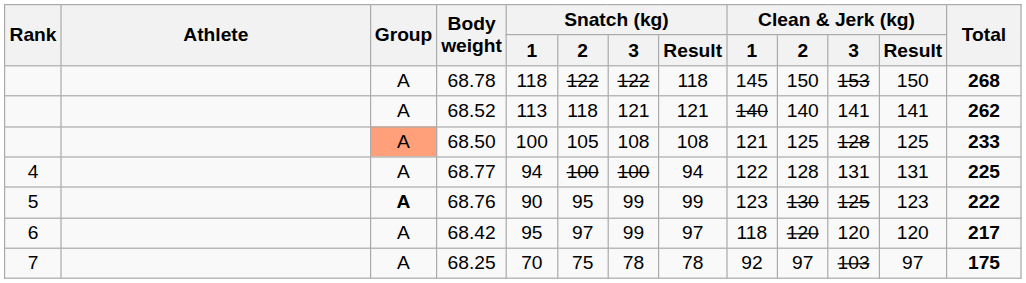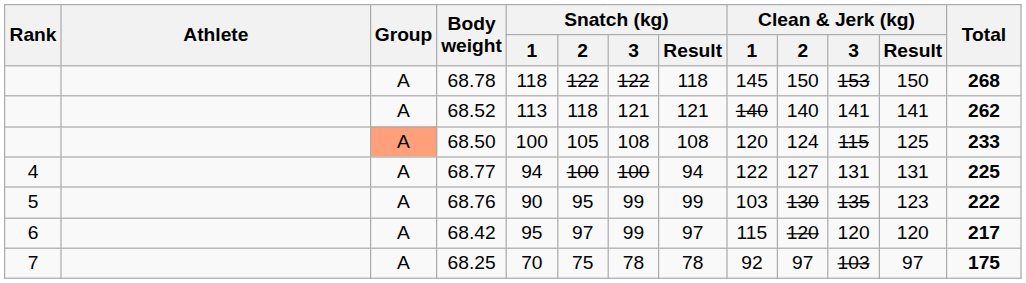 <table class = "wikitable" style="text-align:center;">
 <tr>
 <th rowspan=2 width=40>Rank</th>
 <th rowspan=2 width=250>Athlete</th>
 <th rowspan=2 width=40>Group</th>
 <th rowspan=2 width=50>Body weight</th>
 <th colspan=4>Snatch (kg)</th>
 <th colspan=4>Clean & Jerk (kg)</th>
 <th rowspan=2 width=55>Total</th>
 </tr>
 <tr>
 <th width=35>1</th>
 <th width=35>2</th>
 <th width=35>3</th>
 <th width=45>Result</th>
 <th width=35>1</th>
 <th width=35>2</th>
 <th width=35>3</th>
 <th width=45>Result</th>
 </tr>
 <tr>
 <td></td>
 <td align=left></td>
 <td>A</td>
 <td>68.78</td>
 <td>118</td>
 <td><s>122 </s></td>
 <td><s>122 </s></td>
 <td>118</td>
 <td>145</td>
 <td>150</td>
 <td><s>153 </s></td>
 <td>150</td>
 <td><strong>268</strong></td>
 </tr>
 <tr>
 <td></td>
 <td align=left></td>
 <td>A</td>
 <td>68.52</td>
 <td>113</td>
 <td>118</td>
 <td>121</td>
 <td>121</td>
 <td><s>140 </s></td>
 <td>140</td>
 <td>141</td>
 <td>141</td>
 <td><strong>262</strong></td>
 </tr>
 <tr>
 <td></td>
 <td align=left></td>
 <td style="background: lightsalmon;">A</td>
 <td>68.50</td>
 <td>100</td>
 <td>105</td>
 <td>108</td>
 <td>108</td>
-<td>121</td>
-<td>125</td>
-<td><s>128 </s></td>
+<td>120</td>
+<td>124</td>
+<td><s>115 </s></td>
 <td>125</td>
 <td><strong>233</strong></td>
 </tr>
 <tr>
 <td>4</td>
 <td align=left></td>
 <td>A</td>
 <td>68.77</td>
 <td>94</td>
 <td><s>100 </s></td>
 <td><s>100 </s></td>
 <td>94</td>
 <td>122</td>
-<td>128</td>
+<td>127</td>
 <td>131</td>
 <td>131</td>
 <td><strong>225</strong></td>
 </tr>
 <tr>
 <td>5</td>
 <td align=left></td>
-<td><strong>A</strong></td>
+<td>A</td>
 <td>68.76</td>
 <td>90</td>
 <td>95</td>
 <td>99</td>
 <td>99</td>
-<td>123</td>
+<td>103</td>
 <td><s>130 </s></td>
-<td><s>125 </s></td>
+<td><s>135 </s></td>
 <td>123</td>
 <td><strong>222</strong></td>
 </tr>
 <tr>
 <td>6</td>
 <td align=left></td>
 <td>A</td>
 <td>68.42</td>
 <td>95</td>
 <td>97</td>
 <td>99</td>
 <td>97</td>
-<td>118</td>
+<td>115</td>
 <td><s>120 </s></td>
 <td>120</td>
 <td>120</td>
 <td><strong>217</strong></td>
 </tr>
 <tr>
 <td>7</td>
 <td align=left></td>
 <td>A</td>
 <td>68.25</td>
 <td>70</td>
 <td>75</td>
 <td>78</td>
 <td>78</td>
 <td>92</td>
 <td>97</td>
 <td><s>103 </s></td>
 <td>97</td>
 <td><strong>175</strong></td>
 </tr>
 </table>
